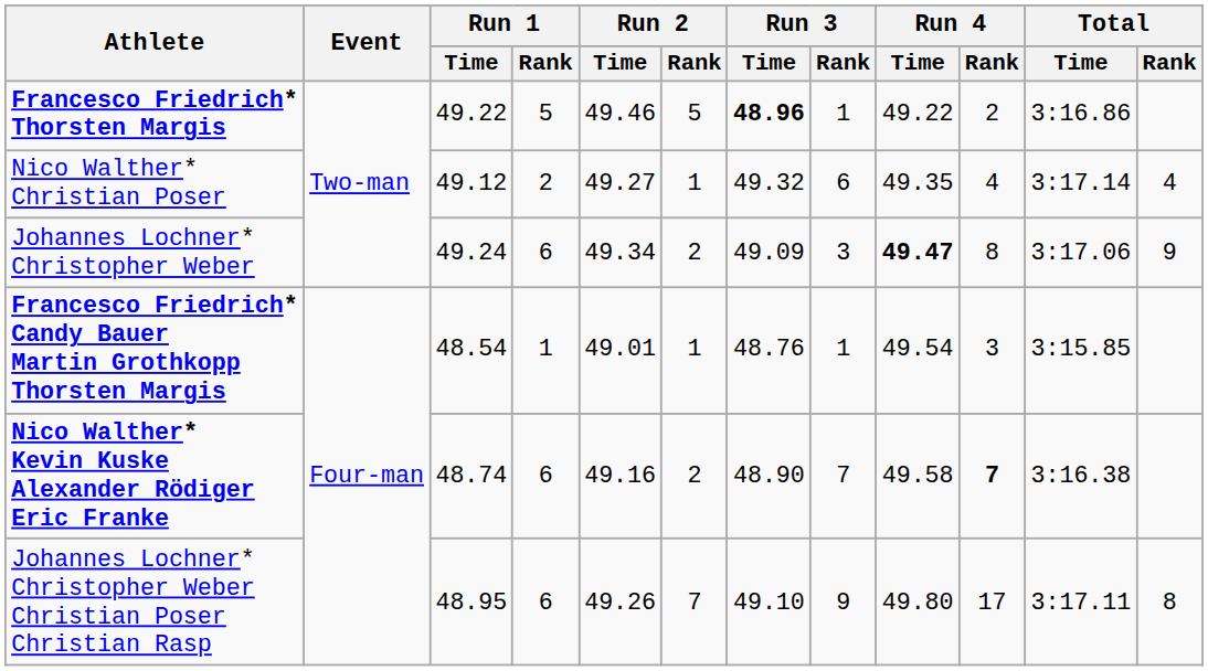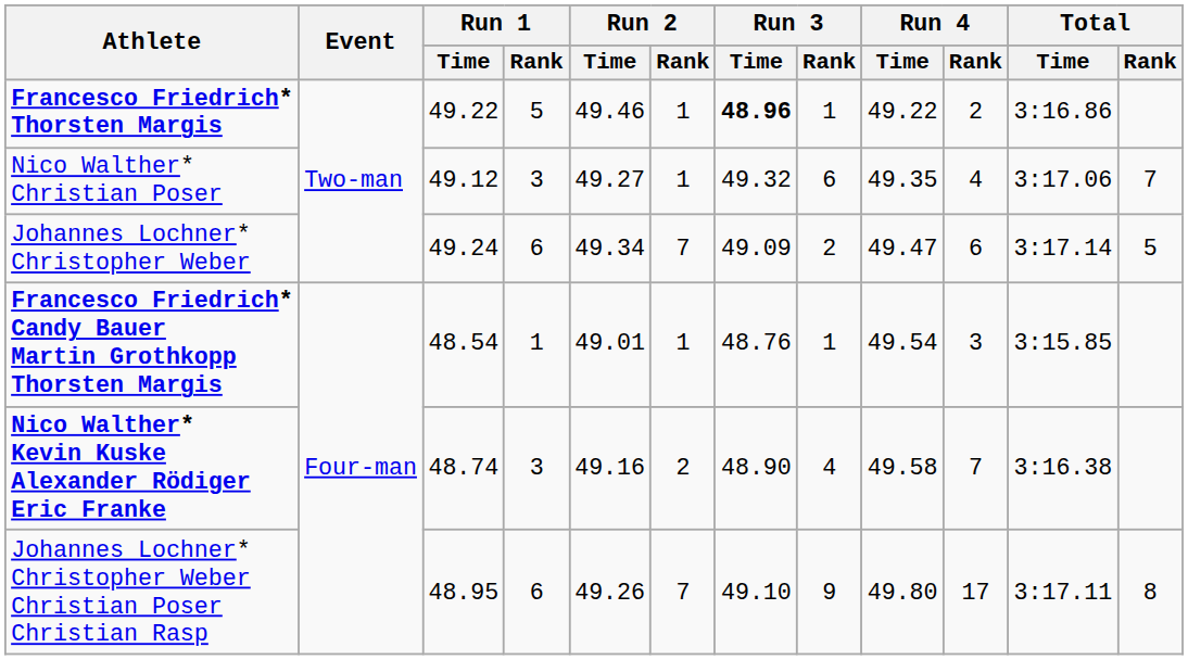 <table class="wikitable" style="font-size:90%">
 <tr>
 <th rowspan="2">Athlete</th>
 <th rowspan="2">Event</th>
 <th colspan="2">Run 1</th>
 <th colspan="2">Run 2</th>
 <th colspan="2">Run 3</th>
 <th colspan="2">Run 4</th>
 <th colspan="2">Total</th>
 </tr>
 <tr style="font-size:95%">
 <th>Time</th>
 <th>Rank</th>
 <th>Time</th>
 <th>Rank</th>
 <th>Time</th>
 <th>Rank</th>
 <th>Time</th>
 <th>Rank</th>
 <th>Time</th>
 <th>Rank</th>
 </tr>
 <tr align=center>
 <td align=left><strong><a href='#'>Francesco Friedrich</a>*<br><a href='#'>Thorsten Margis</a></strong></td>
 <td align=left rowspan=3><a href='#'>Two-man</a></td>
 <td>49.22</td>
 <td>5</td>
 <td>49.46</td>
-<td>5</td>
+<td>1</td>
 <td><strong>48.96</strong></td>
 <td>1</td>
 <td>49.22</td>
 <td>2</td>
 <td>3:16.86</td>
 <td></td>
 </tr>
 <tr align=center>
 <td align=left><a href='#'>Nico Walther</a>*<br><a href='#'>Christian Poser</a></td>
 <td>49.12</td>
-<td>2</td>
+<td>3</td>
 <td>49.27</td>
 <td>1</td>
 <td>49.32</td>
 <td>6</td>
 <td>49.35</td>
 <td>4</td>
-<td>3:17.14</td>
-<td>4</td>
+<td>3:17.06</td>
+<td>7</td>
 </tr>
 <tr align=center>
 <td align=left><a href='#'>Johannes Lochner</a>*<br><a href='#'>Christopher Weber</a></td>
 <td>49.24</td>
 <td>6</td>
 <td>49.34</td>
+<td>7</td>
+<td>49.09</td>
 <td>2</td>
-<td>49.09</td>
-<td>3</td>
-<td><strong>49.47</strong></td>
-<td>8</td>
-<td>3:17.06</td>
-<td>9</td>
+<td>49.47</td>
+<td>6</td>
+<td>3:17.14</td>
+<td>5</td>
 </tr>
 <tr align=center>
 <td align=left><strong><a href='#'>Francesco Friedrich</a>*<br><a href='#'>Candy Bauer</a><br><a href='#'>Martin Grothkopp</a><br><a href='#'>Thorsten Margis</a></strong></td>
 <td align=left rowspan=3><a href='#'>Four-man</a></td>
 <td>48.54</td>
 <td>1</td>
 <td>49.01</td>
 <td>1</td>
 <td>48.76</td>
 <td>1</td>
 <td>49.54</td>
 <td>3</td>
 <td>3:15.85</td>
 <td></td>
 </tr>
 <tr align=center>
 <td align=left><strong><a href='#'>Nico Walther</a>*<br><a href='#'>Kevin Kuske</a><br><a href='#'>Alexander Rödiger</a><br><a href='#'>Eric Franke</a></strong></td>
 <td>48.74</td>
-<td>6</td>
+<td>3</td>
 <td>49.16</td>
 <td>2</td>
 <td>48.90</td>
+<td>4</td>
+<td>49.58</td>
 <td>7</td>
-<td>49.58</td>
-<td><strong>7</strong></td>
 <td>3:16.38</td>
 <td></td>
 </tr>
 <tr align=center>
 <td align=left><a href='#'>Johannes Lochner</a>*<br><a href='#'>Christopher Weber</a><br><a href='#'>Christian Poser</a><br><a href='#'>Christian Rasp</a></td>
 <td>48.95</td>
 <td>6</td>
 <td>49.26</td>
 <td>7</td>
 <td>49.10</td>
 <td>9</td>
 <td>49.80</td>
 <td>17</td>
 <td>3:17.11</td>
 <td>8</td>
 </tr>
 </table>
